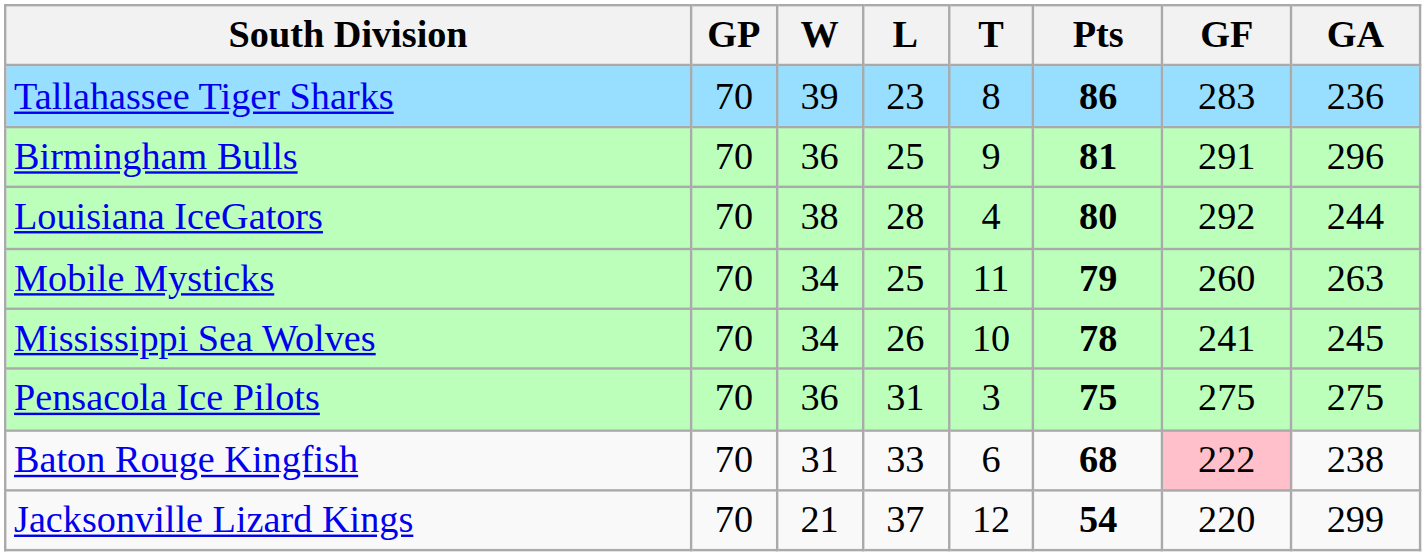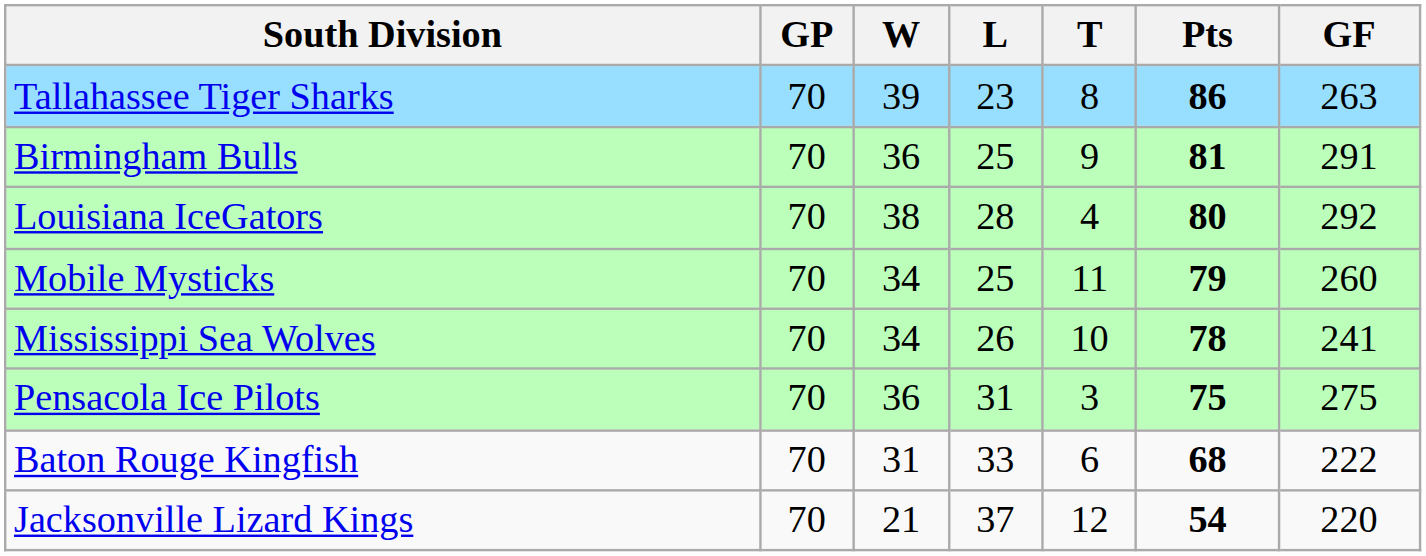 <table class="wikitable" style="text-align:center">
 <tr>
 <th bgcolor="#DDDDFF" width="40%">South Division</th>
 <th bgcolor="#DDDDFF" width="5%">GP</th>
 <th bgcolor="#DDDDFF" width="5%">W</th>
 <th bgcolor="#DDDDFF" width="5%">L</th>
 <th bgcolor="#DDDDFF" width="5%">T</th>
 <th bgcolor="#DDDDFF" width="7.5%">Pts</th>
 <th bgcolor="#DDDDFF" width="7.5%">GF</th>
-<th bgcolor="#DDDDFF" width="7.5%">GA</th>
 </tr>
 <tr bgcolor="#97DEFF">
 <td align=left><a href='#'>Tallahassee Tiger Sharks</a></td>
 <td>70</td>
 <td>39</td>
 <td>23</td>
 <td>8</td>
 <td><strong>86</strong></td>
-<td>283</td>
-<td>236</td>
+<td>263</td>
 </tr>
 <tr bgcolor="#bbffbb">
 <td align=left><a href='#'>Birmingham Bulls</a></td>
 <td>70</td>
 <td>36</td>
 <td>25</td>
 <td>9</td>
 <td><strong>81</strong></td>
 <td>291</td>
-<td>296</td>
 </tr>
 <tr bgcolor="#bbffbb">
 <td align=left><a href='#'>Louisiana IceGators</a></td>
 <td>70</td>
 <td>38</td>
 <td>28</td>
 <td>4</td>
 <td><strong>80</strong></td>
 <td>292</td>
-<td>244</td>
 </tr>
 <tr bgcolor="#bbffbb">
 <td align=left><a href='#'>Mobile Mysticks</a></td>
 <td>70</td>
 <td>34</td>
 <td>25</td>
 <td>11</td>
 <td><strong>79</strong></td>
 <td>260</td>
-<td>263</td>
 </tr>
 <tr bgcolor="#bbffbb">
 <td align=left><a href='#'>Mississippi Sea Wolves</a></td>
 <td>70</td>
 <td>34</td>
 <td>26</td>
 <td>10</td>
 <td><strong>78</strong></td>
 <td>241</td>
-<td>245</td>
 </tr>
 <tr bgcolor="#bbffbb">
 <td align=left><a href='#'>Pensacola Ice Pilots</a></td>
 <td>70</td>
 <td>36</td>
 <td>31</td>
 <td>3</td>
 <td><strong>75</strong></td>
 <td>275</td>
-<td>275</td>
 </tr>
 <tr>
 <td align=left><a href='#'>Baton Rouge Kingfish</a></td>
 <td>70</td>
 <td>31</td>
 <td>33</td>
 <td>6</td>
 <td><strong>68</strong></td>
-<td style="background: pink;">222</td>
-<td>238</td>
+<td>222</td>
 </tr>
 <tr>
 <td align=left><a href='#'>Jacksonville Lizard Kings</a></td>
 <td>70</td>
 <td>21</td>
 <td>37</td>
 <td>12</td>
 <td><strong>54</strong></td>
 <td>220</td>
-<td>299</td>
 </tr>
 </table>
